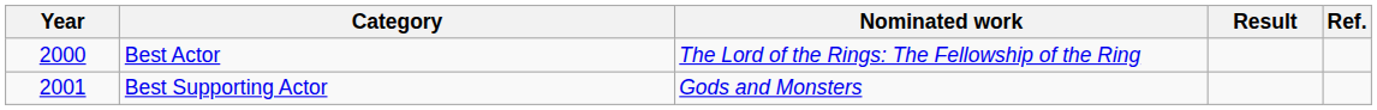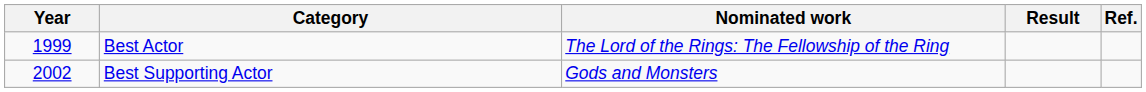 <table class=wikitable>
 <tr>
 <th scope="col" style="width:5em;">Year</th>
 <th scope="col" style="width:26em;">Category</th>
 <th scope="col" style="width:25em;">Nominated work</th>
 <th scope="col" style="width:5em;">Result</th>
 <th>Ref.</th>
 </tr>
 <tr>
-<td style="text-align:center;"><a href='#'>2000</a></td>
+<td style="text-align:center;"><a href='#'>1999</a></td>
 <td><a href='#'>Best Actor</a></td>
 <td><em><a href='#'>The Lord of the Rings: The Fellowship of the Ring</a></em></td>
 <td></td>
 <td style="text-align:center;"></td>
 </tr>
 <tr>
-<td style="text-align:center;"><a href='#'>2001</a></td>
+<td style="text-align:center;"><a href='#'>2002</a></td>
 <td><a href='#'>Best Supporting Actor</a></td>
 <td><em><a href='#'>Gods and Monsters</a></em></td>
 <td></td>
 <td style="text-align:center;"></td>
 </tr>
 </table>
